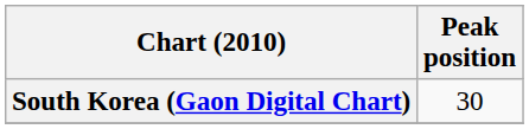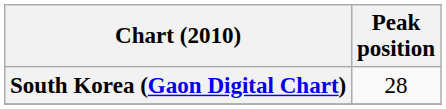 <table class="wikitable plainrowheaders">
 <tr>
 <th>Chart (2010)</th>
 <th>Peak<br>position</th>
 </tr>
 <tr>
 <th scope="row">South Korea (<a href='#'>Gaon Digital Chart</a>)</th>
-<td style="text-align:center;">30</td>
+<td style="text-align:center;">28</td>
 </tr>
 <tr>
 </tr>
 </table>
